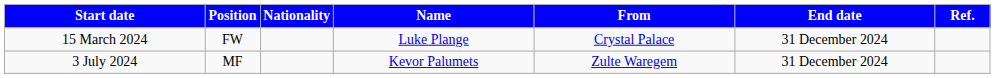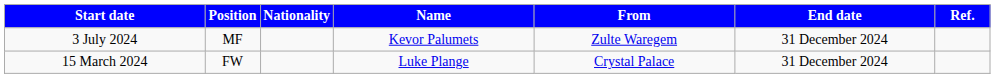 <table class="wikitable"  style="text-align:center; font-size:90%; ">
 <tr>
 <th style="background:#00f; color:white; width:200px;">Start date</th>
 <th style="background:#00f; color:white; width:50px;">Position</th>
 <th style="background:#00f; color:white; width:50px;">Nationality</th>
 <th style="background:#00f; color:white; width:200px;">Name</th>
 <th style="background:#00f; color:white; width:200px;">From</th>
 <th style="background:#00f; color:white; width:200px;">End date</th>
 <th style="background:#00f; color:white; width:50px;">Ref.</th>
 </tr>
 <tr>
+<td>3 July 2024</td>
+<td>MF</td>
+<td></td>
+<td><a href='#'>Kevor Palumets</a></td>
+<td><a href='#'>Zulte Waregem</a></td>
+<td>31 December 2024</td>
+<td></td>
+</tr>
+<tr>
 <td>15 March 2024</td>
 <td>FW</td>
 <td></td>
 <td><a href='#'>Luke Plange</a></td>
 <td><a href='#'>Crystal Palace</a></td>
 <td>31 December 2024</td>
 <td></td>
 </tr>
-<tr>
-<td>3 July 2024</td>
-<td>MF</td>
-<td></td>
-<td><a href='#'>Kevor Palumets</a></td>
-<td><a href='#'>Zulte Waregem</a></td>
-<td>31 December 2024</td>
-<td></td>
-</tr>
 </table>
